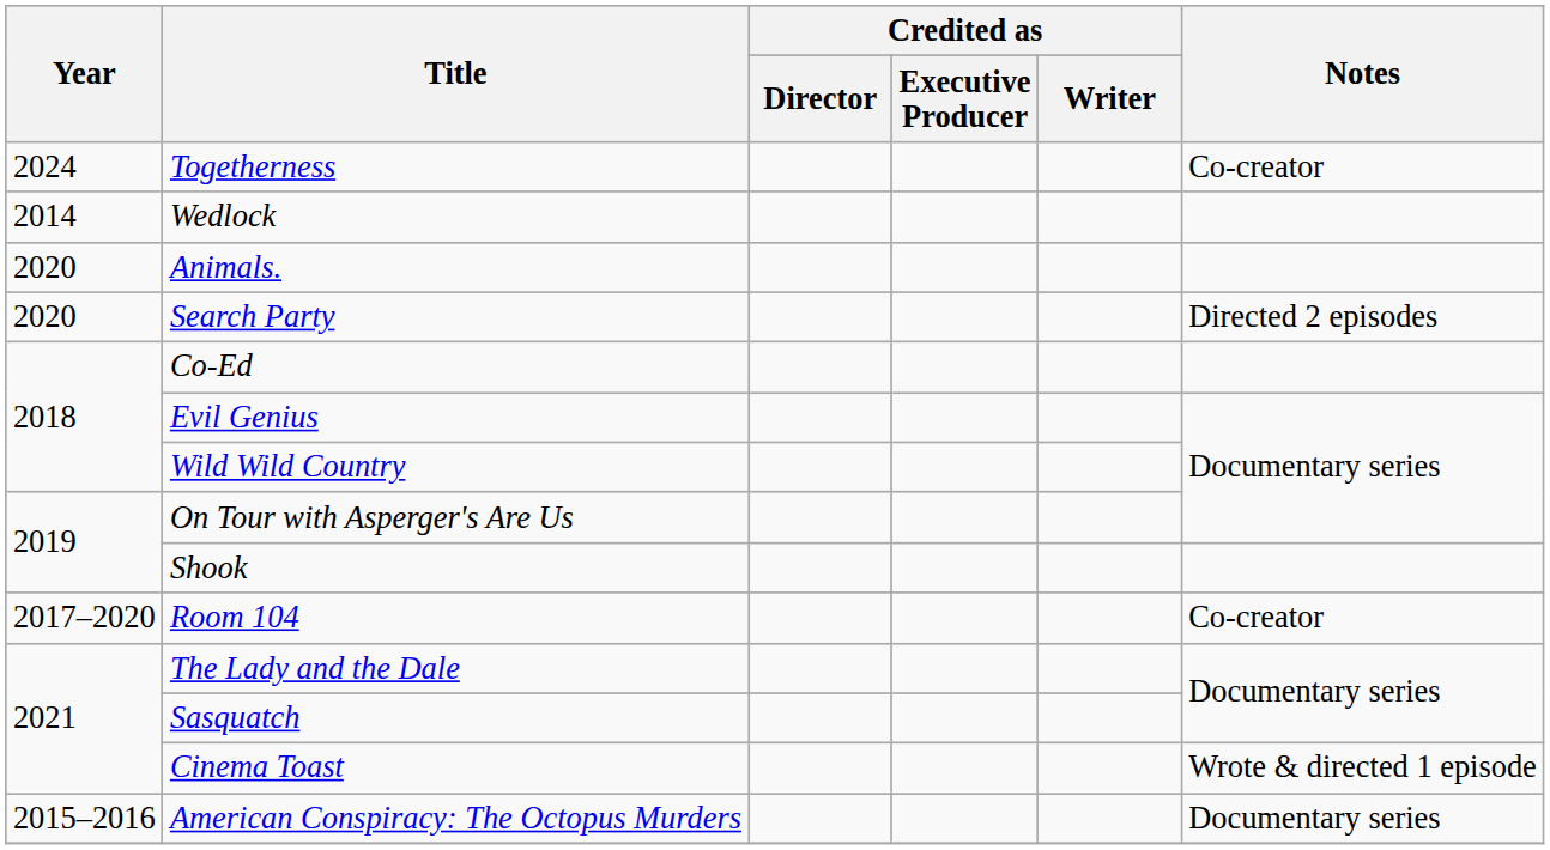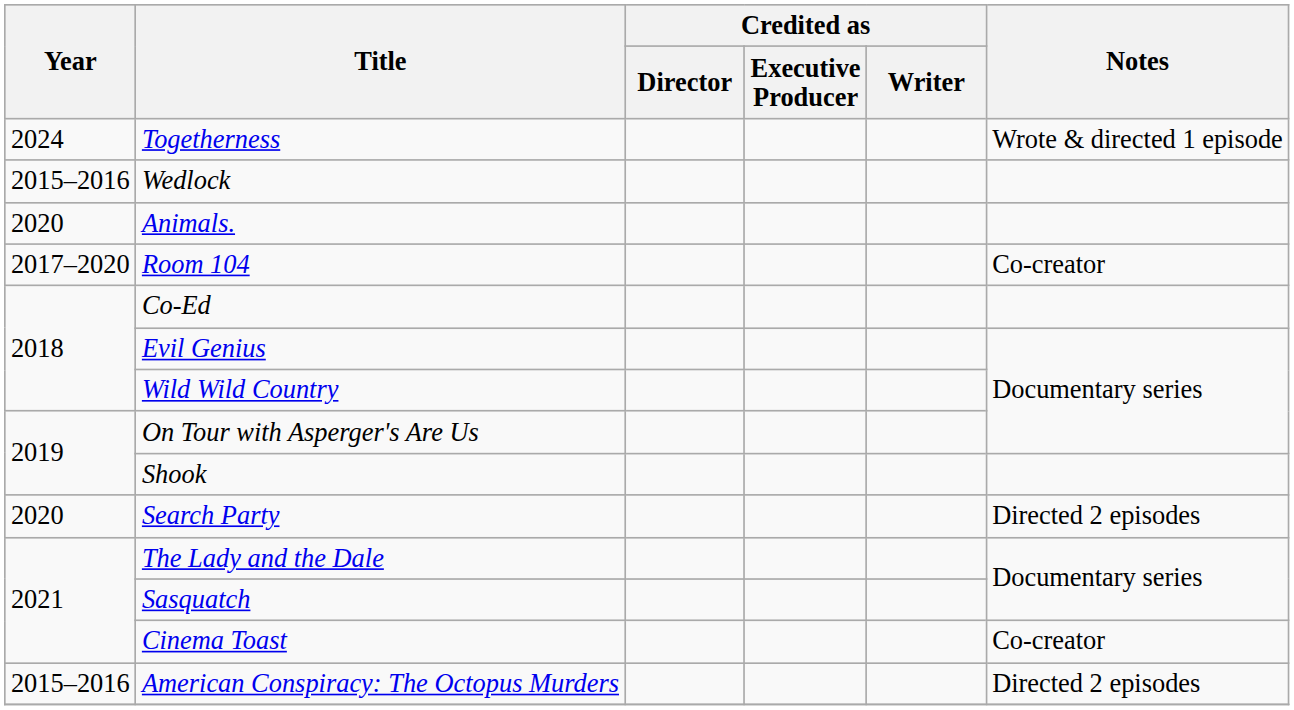 <table class="wikitable sortable">
 <tr>
 <th rowspan="2">Year</th>
 <th rowspan="2">Title</th>
 <th colspan="3">Credited as</th>
 <th rowspan=2>Notes</th>
 </tr>
 <tr>
 <th width=65>Director</th>
 <th width=65>Executive<br>Producer</th>
 <th width=65>Writer</th>
 </tr>
 <tr>
 <td style="text-align:left;">2024</td>
 <td><em><a href='#'>Togetherness</a></em></td>
 <td></td>
 <td></td>
 <td></td>
-<td>Co-creator</td>
+<td>Wrote & directed 1 episode</td>
 </tr>
 <tr>
-<td>2014</td>
+<td>2015–2016</td>
 <td><em>Wedlock</em></td>
 <td></td>
 <td></td>
 <td></td>
 <td></td>
 </tr>
 <tr>
 <td>2020</td>
 <td><em><a href='#'>Animals.</a></em></td>
 <td></td>
 <td></td>
 <td></td>
 <td></td>
 </tr>
 <tr>
-<td>2020</td>
-<td style="text-align:left;"><em><a href='#'>Search Party</a></em></td>
+<td>2017–2020</td>
+<td><em><a href='#'>Room 104</a></em></td>
 <td></td>
 <td></td>
 <td></td>
-<td>Directed 2 episodes</td>
+<td>Co-creator</td>
 </tr>
 <tr>
 <td rowspan=3>2018</td>
 <td style="text-align:left;"><em>Co-Ed</em></td>
 <td></td>
 <td></td>
 <td></td>
 </tr>
 <tr>
 <td style="text-align:left;"><em><a href='#'>Evil Genius</a></em></td>
 <td></td>
 <td></td>
 <td></td>
 <td rowspan=3>Documentary series</td>
 </tr>
 <tr>
 <td><em><a href='#'>Wild Wild Country</a></em></td>
 <td></td>
 <td></td>
 <td></td>
 </tr>
 <tr>
 <td rowspan=2>2019</td>
 <td style="text-align:left;"><em>On Tour with Asperger's Are Us</em></td>
 <td></td>
 <td></td>
 <td></td>
 </tr>
 <tr>
 <td style="text-align:left;"><em>Shook</em></td>
 <td></td>
 <td></td>
 <td></td>
 </tr>
 <tr>
-<td>2017–2020</td>
-<td><em><a href='#'>Room 104</a></em></td>
+<td>2020</td>
+<td style="text-align:left;"><em><a href='#'>Search Party</a></em></td>
 <td></td>
 <td></td>
 <td></td>
-<td>Co-creator</td>
+<td>Directed 2 episodes</td>
 </tr>
 <tr>
 <td rowspan="3">2021</td>
 <td style="text-align:left;"><em><a href='#'>The Lady and the Dale</a></em></td>
 <td></td>
 <td></td>
 <td></td>
 <td rowspan=2>Documentary series</td>
 </tr>
 <tr>
 <td style="text-align:left;"><em><a href='#'>Sasquatch</a></em></td>
 <td></td>
 <td></td>
 <td></td>
 </tr>
 <tr>
 <td style="text-align:left;"><em><a href='#'>Cinema Toast</a></em></td>
 <td></td>
 <td></td>
 <td></td>
-<td>Wrote & directed 1 episode</td>
+<td>Co-creator</td>
 </tr>
 <tr>
 <td>2015–2016</td>
 <td style="text-align:left;"><em><a href='#'>American Conspiracy: The Octopus Murders</a></em></td>
 <td></td>
 <td></td>
 <td></td>
-<td>Documentary series</td>
+<td>Directed 2 episodes</td>
 </tr>
 <tr>
 </tr>
 </table>
